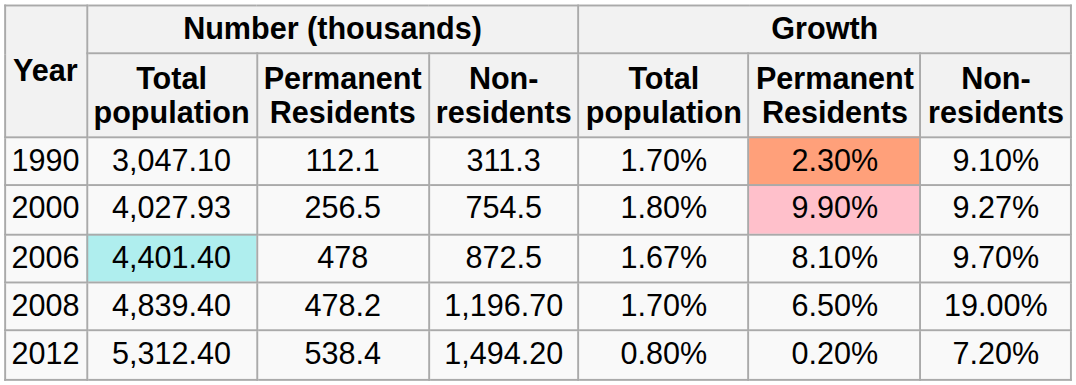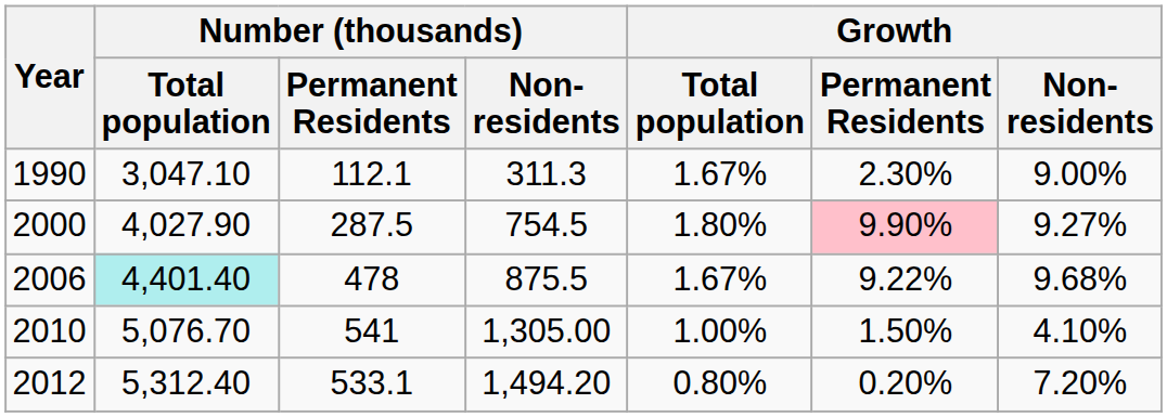 <table class="wikitable"  style="float:right; text-align:center; width:120px; margin:1em;">
 <tr>
 <th rowspan="2">Year</th>
 <th colspan="3">Number (thousands)</th>
 <th colspan="3">Growth</th>
 </tr>
 <tr>
 <th>Total population</th>
 <th>Permanent Residents</th>
 <th>Non-residents</th>
 <th>Total population</th>
 <th>Permanent Residents</th>
 <th>Non-residents</th>
 </tr>
 <tr>
 <td>1990</td>
 <td>3,047.10</td>
 <td>112.1</td>
 <td>311.3</td>
-<td>1.70%</td>
-<td style="background: lightsalmon;">2.30%</td>
-<td>9.10%</td>
+<td>1.67%</td>
+<td>2.30%</td>
+<td>9.00%</td>
 </tr>
 <tr>
 <td>2000</td>
-<td>4,027.93</td>
-<td>256.5</td>
+<td>4,027.90</td>
+<td>287.5</td>
 <td>754.5</td>
 <td>1.80%</td>
 <td style="background: pink;">9.90%</td>
 <td>9.27%</td>
 </tr>
 <tr>
 <td>2006</td>
 <td style="background: paleturquoise;">4,401.40</td>
 <td>478</td>
-<td>872.5</td>
+<td>875.5</td>
 <td>1.67%</td>
-<td>8.10%</td>
-<td>9.70%</td>
+<td>9.22%</td>
+<td>9.68%</td>
 </tr>
 <tr>
-<td>2008</td>
-<td>4,839.40</td>
-<td>478.2</td>
-<td>1,196.70</td>
-<td>1.70%</td>
-<td>6.50%</td>
-<td>19.00%</td>
+<td>2010</td>
+<td>5,076.70</td>
+<td>541</td>
+<td>1,305.00</td>
+<td>1.00%</td>
+<td>1.50%</td>
+<td>4.10%</td>
 </tr>
 <tr>
 <td>2012</td>
 <td>5,312.40</td>
-<td>538.4</td>
+<td>533.1</td>
 <td>1,494.20</td>
 <td>0.80%</td>
 <td>0.20%</td>
 <td>7.20%</td>
 </tr>
 </table>
